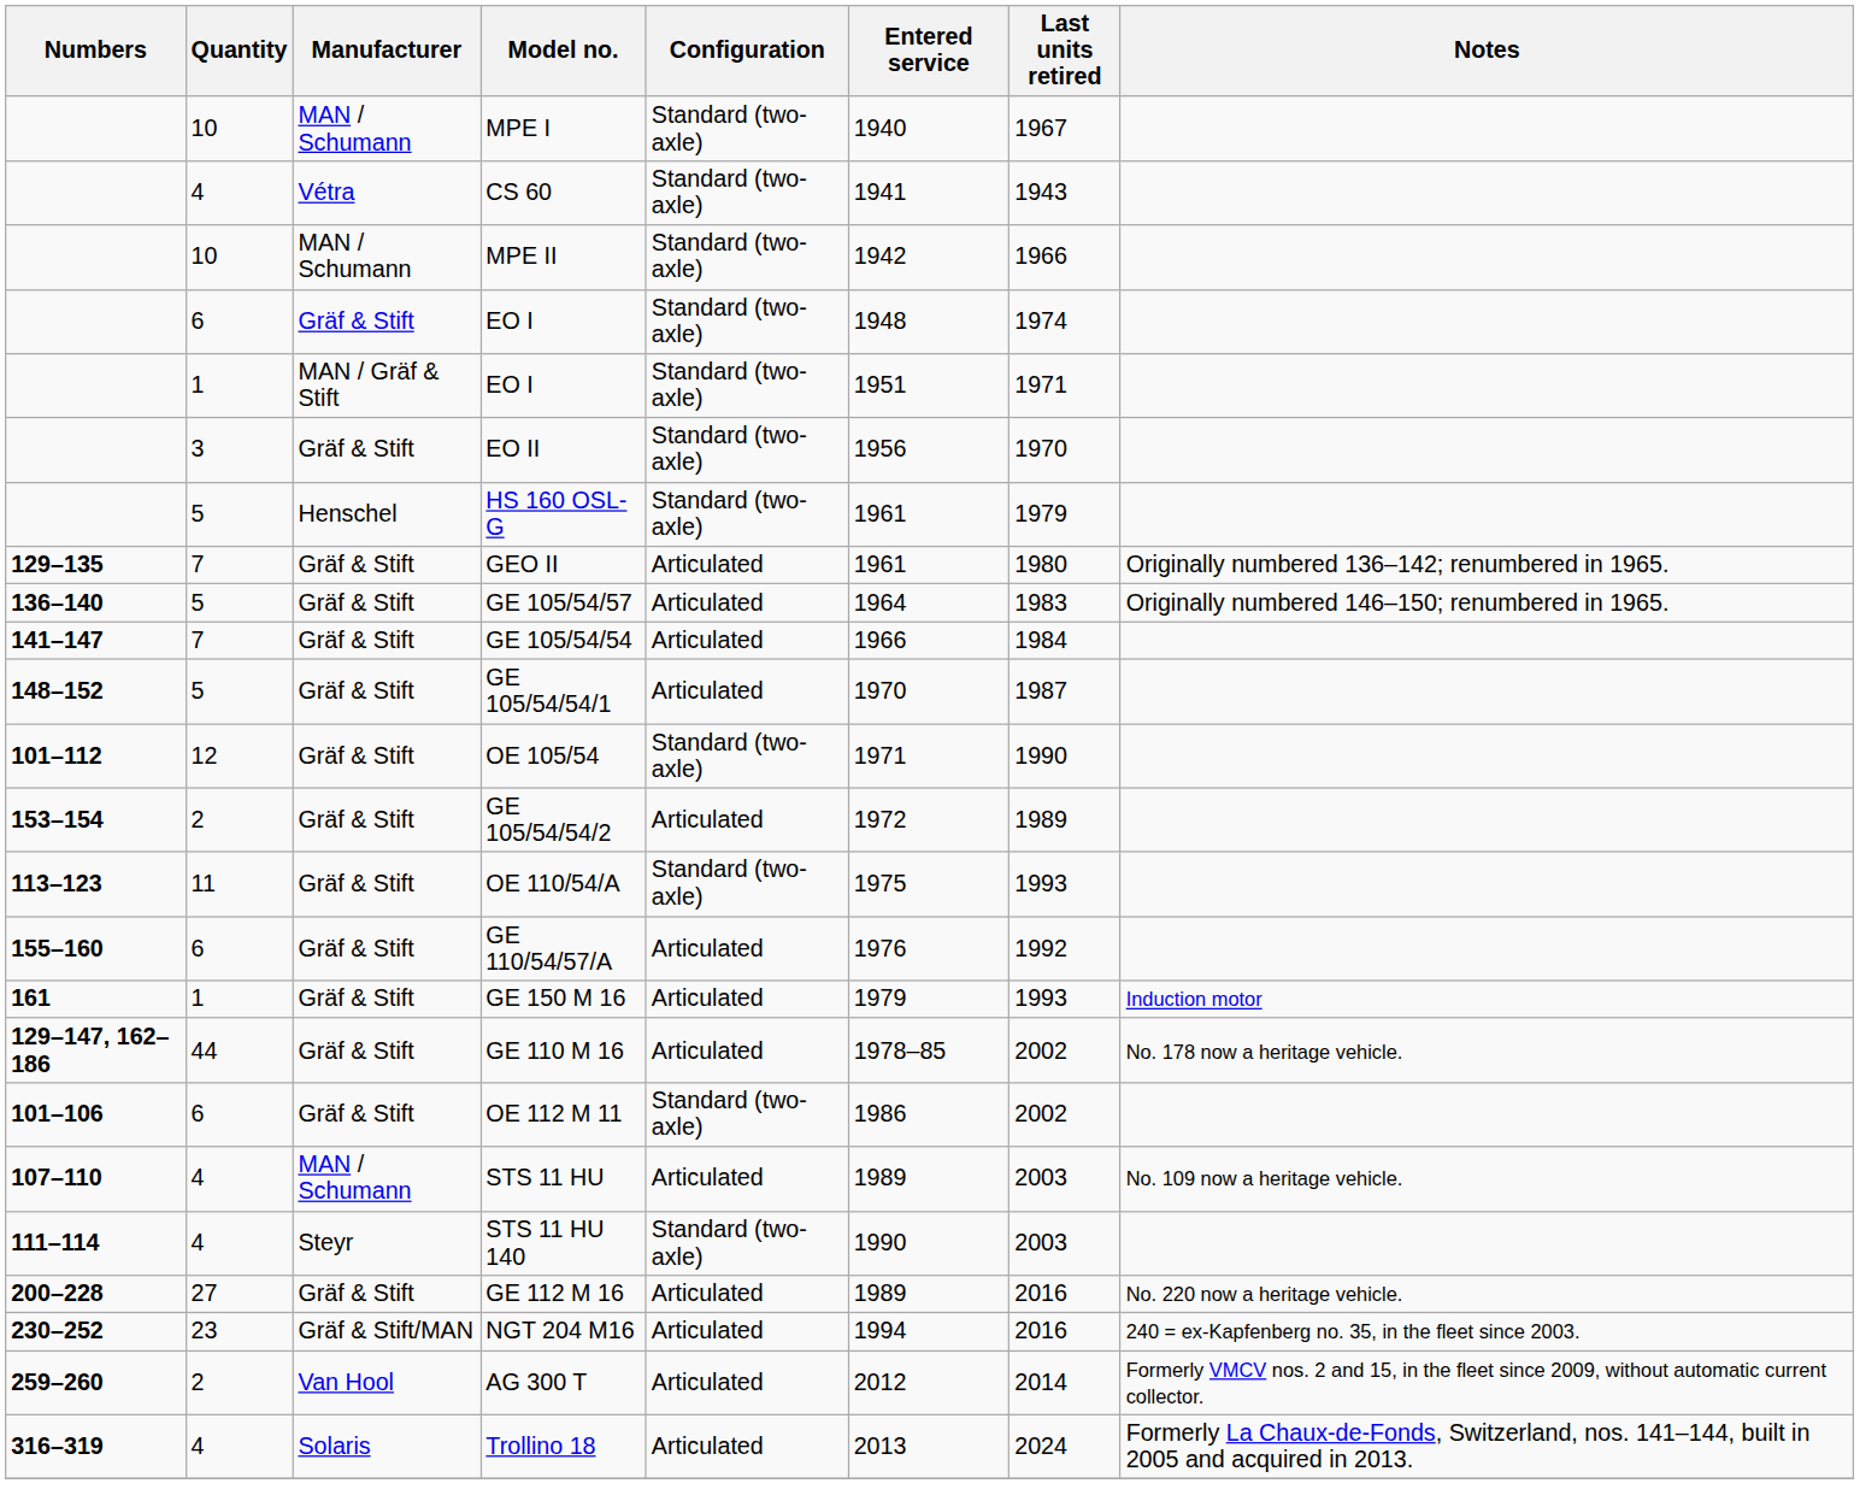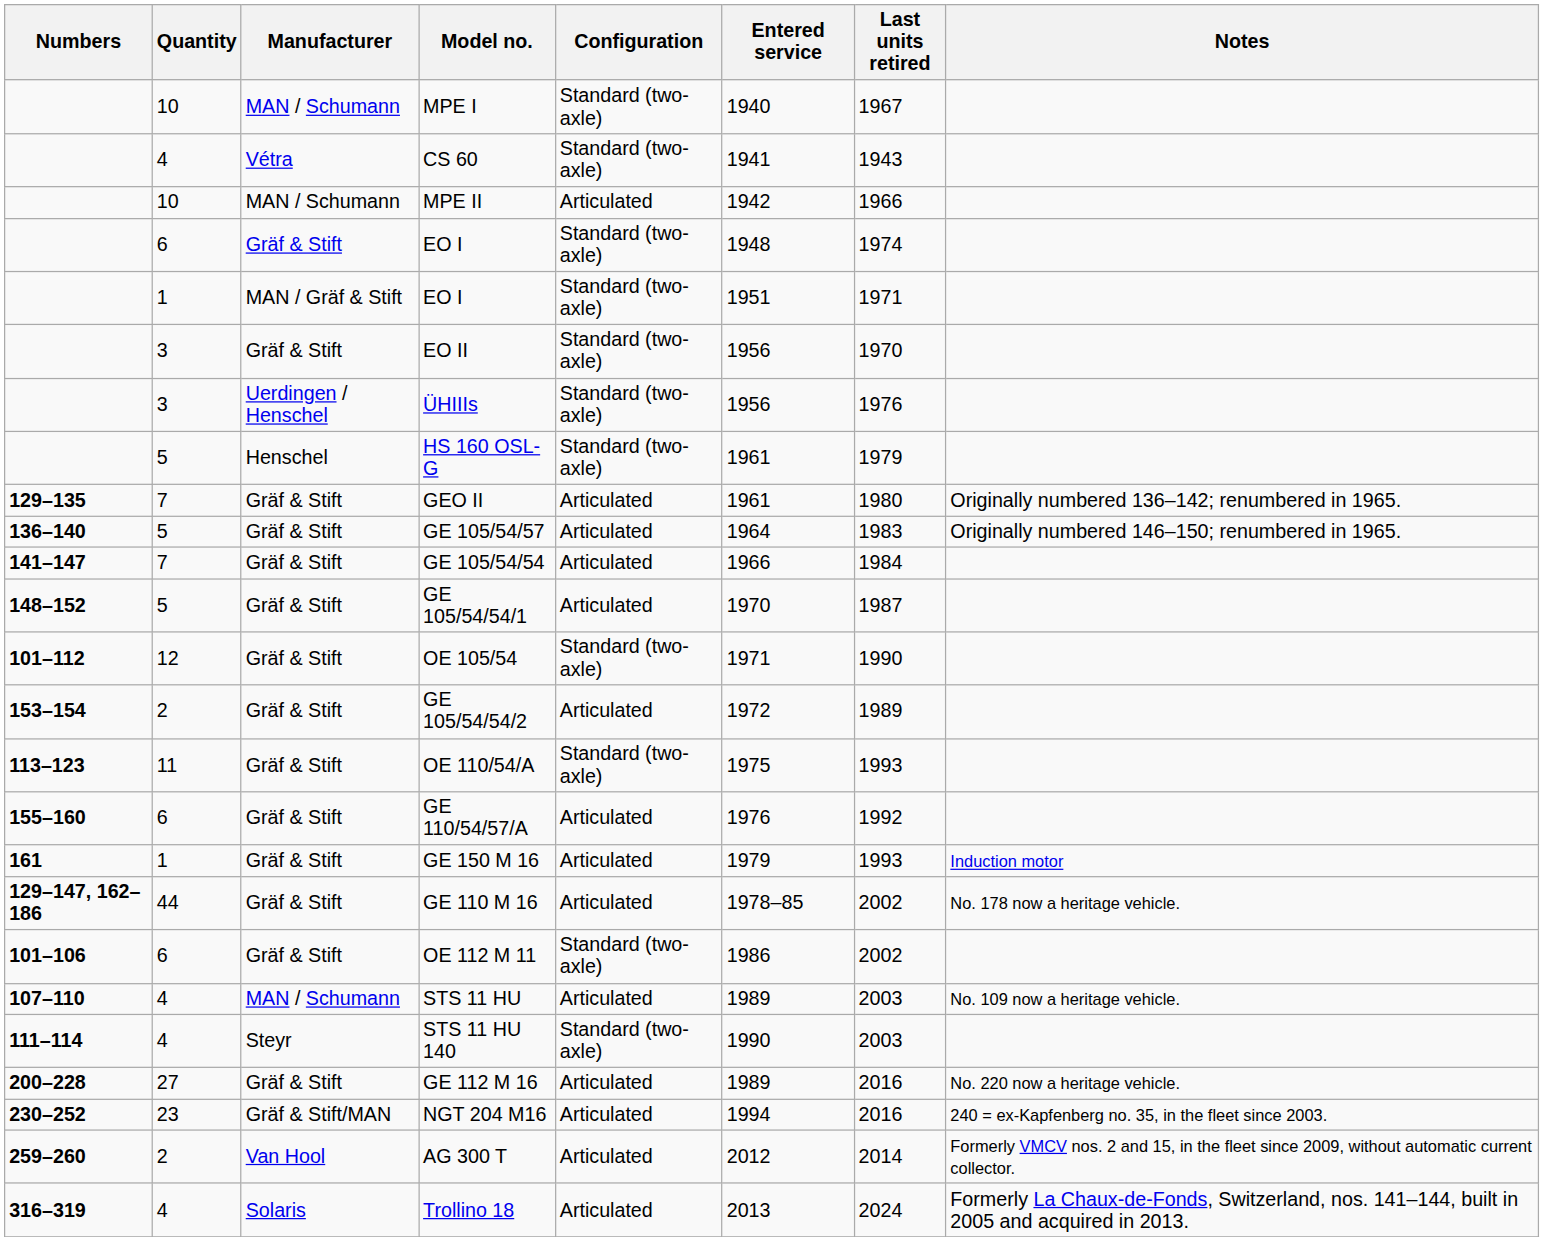 <table class="wikitable sortable">
 <tr style="background:#E0E0E0;">
 <th>Numbers</th>
 <th>Quantity</th>
 <th>Manufacturer</th>
 <th>Model no.</th>
 <th>Configuration</th>
 <th>Entered service</th>
 <th>Last units<br> retired</th>
 <th>Notes</th>
 </tr>
 <tr>
 <td></td>
 <td>10</td>
 <td><a href='#'>MAN</a> / <a href='#'>Schumann</a></td>
 <td>MPE I</td>
 <td>Standard (two-axle)</td>
 <td>1940</td>
 <td>1967</td>
 <td></td>
 </tr>
 <tr>
 <td></td>
 <td>4</td>
 <td><a href='#'>Vétra</a></td>
 <td>CS 60</td>
 <td>Standard (two-axle)</td>
 <td>1941</td>
 <td>1943</td>
 <td></td>
 </tr>
 <tr>
 <td></td>
 <td>10</td>
 <td>MAN / Schumann</td>
 <td>MPE II</td>
-<td>Standard (two-axle)</td>
+<td>Articulated</td>
 <td>1942</td>
 <td>1966</td>
 <td></td>
 </tr>
 <tr>
 <td></td>
 <td>6</td>
 <td><a href='#'>Gräf & Stift</a></td>
 <td>EO I</td>
 <td>Standard (two-axle)</td>
 <td>1948</td>
 <td>1974</td>
 <td></td>
 </tr>
 <tr>
 <td></td>
 <td>1</td>
 <td>MAN / Gräf & Stift</td>
 <td>EO I</td>
 <td>Standard (two-axle)</td>
 <td>1951</td>
 <td>1971</td>
 <td></td>
 </tr>
 <tr>
 <td></td>
 <td>3</td>
 <td>Gräf & Stift</td>
 <td>EO II</td>
 <td>Standard (two-axle)</td>
 <td>1956</td>
 <td>1970</td>
+<td></td>
+</tr>
+<tr>
+<td></td>
+<td>3</td>
+<td><a href='#'>Uerdingen</a> / <a href='#'>Henschel</a></td>
+<td><a href='#'>ÜHIIIs</a></td>
+<td>Standard (two-axle)</td>
+<td>1956</td>
+<td>1976</td>
 <td></td>
 </tr>
 <tr>
 <td></td>
 <td>5</td>
 <td>Henschel</td>
 <td><a href='#'>HS 160 OSL-G</a></td>
 <td>Standard (two-axle)</td>
 <td>1961</td>
 <td>1979</td>
 <td></td>
 </tr>
 <tr>
 <td><strong>129–135</strong></td>
 <td>7</td>
 <td>Gräf & Stift</td>
 <td>GEO II</td>
 <td>Articulated</td>
 <td>1961</td>
 <td>1980</td>
 <td>Originally numbered 136–142; renumbered in 1965.</td>
 </tr>
 <tr>
 <td><strong>136–140</strong></td>
 <td>5</td>
 <td>Gräf & Stift</td>
 <td>GE 105/54/57</td>
 <td>Articulated</td>
 <td>1964</td>
 <td>1983</td>
 <td>Originally numbered 146–150; renumbered in 1965.</td>
 </tr>
 <tr>
 <td><strong>141–147</strong></td>
 <td>7</td>
 <td>Gräf & Stift</td>
 <td>GE 105/54/54</td>
 <td>Articulated</td>
 <td>1966</td>
 <td>1984</td>
 <td></td>
 </tr>
 <tr>
 <td><strong>148–152</strong></td>
 <td>5</td>
 <td>Gräf & Stift</td>
 <td>GE 105/54/54/1</td>
 <td>Articulated</td>
 <td>1970</td>
 <td>1987</td>
 <td></td>
 </tr>
 <tr>
 <td><strong>101–112</strong></td>
 <td>12</td>
 <td>Gräf & Stift</td>
 <td>OE 105/54</td>
 <td>Standard (two-axle)</td>
 <td>1971</td>
 <td>1990</td>
 <td></td>
 </tr>
 <tr>
 <td><strong>153–154</strong></td>
 <td>2</td>
 <td>Gräf & Stift</td>
 <td>GE 105/54/54/2</td>
 <td>Articulated</td>
 <td>1972</td>
 <td>1989</td>
 <td></td>
 </tr>
 <tr>
 <td><strong>113–123</strong></td>
 <td>11</td>
 <td>Gräf & Stift</td>
 <td>OE 110/54/A</td>
 <td>Standard (two-axle)</td>
 <td>1975</td>
 <td>1993</td>
 <td></td>
 </tr>
 <tr>
 <td><strong>155–160</strong></td>
 <td>6</td>
 <td>Gräf & Stift</td>
 <td>GE 110/54/57/A</td>
 <td>Articulated</td>
 <td>1976</td>
 <td>1992</td>
 <td></td>
 </tr>
 <tr>
 <td><strong>161</strong></td>
 <td>1</td>
 <td>Gräf & Stift</td>
 <td>GE 150 M 16</td>
 <td>Articulated</td>
 <td>1979</td>
 <td>1993</td>
 <td><small><a href='#'>Induction motor</a></small></td>
 </tr>
 <tr>
 <td><strong>129–147, 162–186</strong></td>
 <td>44</td>
 <td>Gräf & Stift</td>
 <td>GE 110 M 16</td>
 <td>Articulated</td>
 <td>1978–85</td>
 <td>2002</td>
 <td><small>No. 178 now a heritage vehicle.</small></td>
 </tr>
 <tr>
 <td><strong>101–106</strong></td>
 <td>6</td>
 <td>Gräf & Stift</td>
 <td>OE 112 M 11</td>
 <td>Standard (two-axle)</td>
 <td>1986</td>
 <td>2002</td>
 <td></td>
 </tr>
 <tr>
 <td><strong>107–110</strong></td>
 <td>4</td>
 <td><a href='#'>MAN</a> / <a href='#'>Schumann</a></td>
 <td>STS 11 HU</td>
 <td>Articulated</td>
 <td>1989</td>
 <td>2003</td>
 <td><small>No. 109 now a heritage vehicle.</small></td>
 </tr>
 <tr>
 <td><strong>111–114</strong></td>
 <td>4</td>
 <td>Steyr</td>
 <td>STS 11 HU 140</td>
 <td>Standard (two-axle)</td>
 <td>1990</td>
 <td>2003</td>
 <td></td>
 </tr>
 <tr>
 <td><strong>200–228</strong></td>
 <td>27</td>
 <td>Gräf & Stift</td>
 <td>GE 112 M 16</td>
 <td>Articulated</td>
 <td>1989</td>
 <td>2016</td>
 <td><small>No. 220 now a heritage vehicle.</small></td>
 </tr>
 <tr>
 <td><strong>230–252</strong></td>
 <td>23</td>
 <td>Gräf & Stift/MAN</td>
 <td>NGT 204 M16</td>
 <td>Articulated</td>
 <td>1994</td>
 <td>2016</td>
 <td><small>240 = ex-Kapfenberg no. 35, in the fleet since 2003.</small></td>
 </tr>
 <tr>
 <td><strong>259–260</strong></td>
 <td>2</td>
 <td><a href='#'>Van Hool</a></td>
 <td>AG 300 T</td>
 <td>Articulated</td>
 <td>2012</td>
 <td>2014</td>
 <td><small>Formerly <a href='#'>VMCV</a> nos. 2 and 15, in the fleet since 2009, without automatic current collector.</small></td>
 </tr>
 <tr>
 <td><strong>316–319</strong></td>
 <td>4</td>
 <td><a href='#'>Solaris</a></td>
 <td><a href='#'>Trollino 18</a></td>
 <td>Articulated</td>
 <td>2013</td>
 <td>2024</td>
 <td>Formerly <a href='#'>La Chaux-de-Fonds</a>, Switzerland, nos. 141–144, built in 2005 and acquired in 2013.</td>
 </tr>
 <tr>
 </tr>
 </table>
